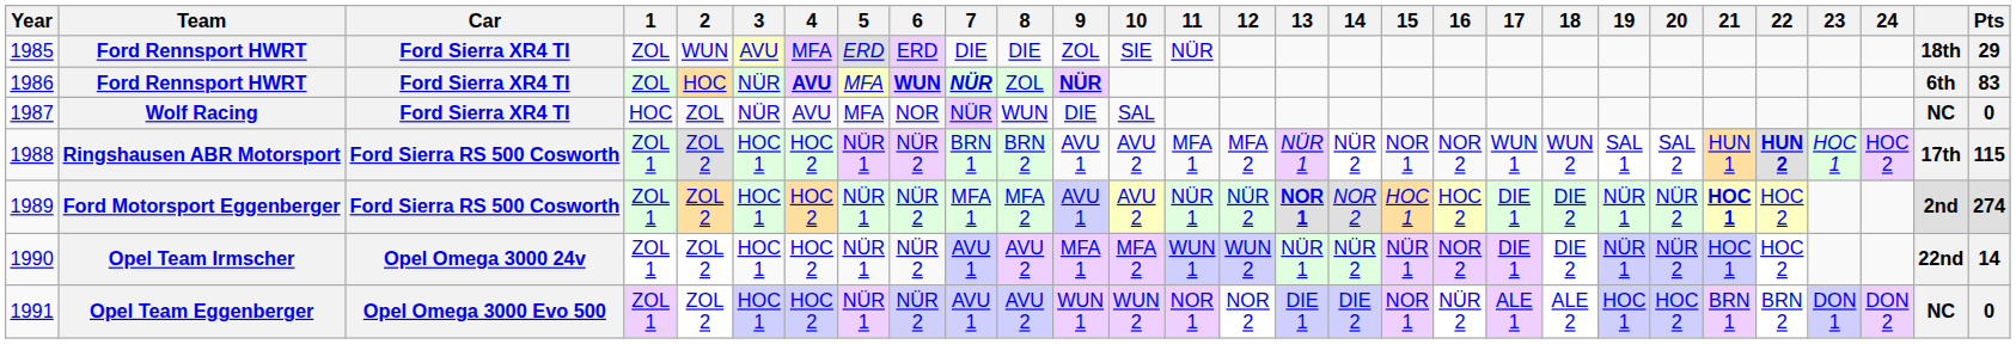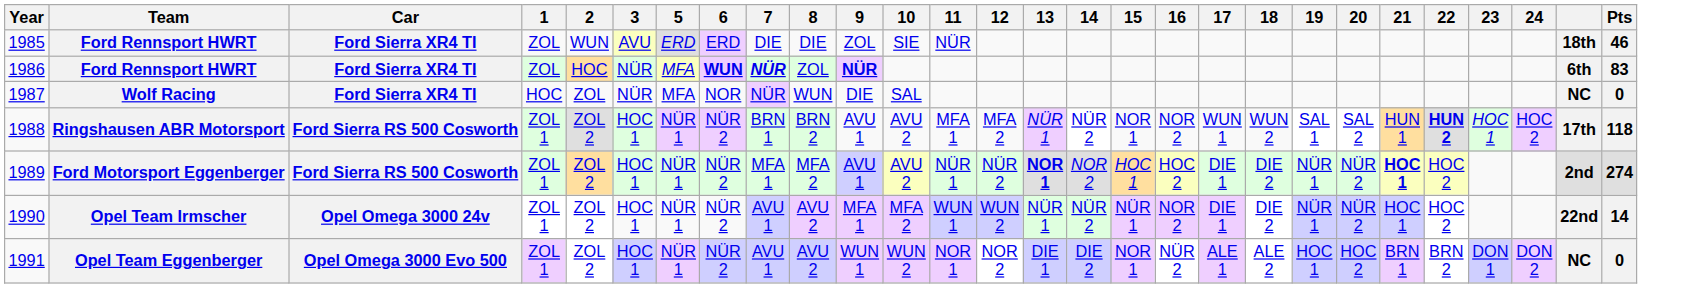 <table class="wikitable" border="1" style="text-align:center; font-size:85%;">
 <tr>
 <th>Year</th>
 <th>Team</th>
 <th>Car</th>
 <th>1</th>
 <th>2</th>
 <th>3</th>
-<th>4</th>
 <th>5</th>
 <th>6</th>
 <th>7</th>
 <th>8</th>
 <th>9</th>
 <th>10</th>
 <th>11</th>
 <th>12</th>
 <th>13</th>
 <th>14</th>
 <th>15</th>
 <th>16</th>
 <th>17</th>
 <th>18</th>
 <th>19</th>
 <th>20</th>
 <th>21</th>
 <th>22</th>
 <th>23</th>
 <th>24</th>
 <th></th>
 <th>Pts</th>
 </tr>
 <tr>
 <td><a href='#'>1985</a></td>
 <th><a href='#'>Ford Rennsport HWRT</a></th>
 <th><a href='#'>Ford Sierra XR4 TI</a></th>
 <td><a href='#'>ZOL</a></td>
 <td><a href='#'>WUN</a></td>
 <td style="background:#FBFFBF;"><a href='#'>AVU</a><br></td>
-<td style="background:#EFCFFF;"><a href='#'>MFA</a><br></td>
 <td style="background:#DFDFDF;"><em><a href='#'>ERD</a></em><br></td>
 <td style="background:#EFCFFF;"><a href='#'>ERD</a><br></td>
 <td><a href='#'>DIE</a></td>
 <td><a href='#'>DIE</a></td>
 <td><a href='#'>ZOL</a></td>
 <td><a href='#'>SIE</a></td>
 <td><a href='#'>NÜR</a></td>
 <td></td>
 <td></td>
 <td></td>
 <td></td>
 <td></td>
 <td></td>
 <td></td>
 <td></td>
 <td></td>
 <td></td>
 <td></td>
 <td></td>
 <td></td>
 <th>18th</th>
-<th>29</th>
+<th>46</th>
 </tr>
 <tr>
 <td><a href='#'>1986</a></td>
 <th><a href='#'>Ford Rennsport HWRT</a></th>
 <th><a href='#'>Ford Sierra XR4 TI</a></th>
 <td style="background:#DFFFDF;"><a href='#'>ZOL</a><br></td>
 <td style="background:#FFDF9F;"><a href='#'>HOC</a><br></td>
 <td style="background:#DFFFDF;"><a href='#'>NÜR</a><br></td>
-<td style="background:#EFCFFF;"><strong><a href='#'>AVU</a></strong><br></td>
 <td style="background:#FBFFBF;"><em><a href='#'>MFA</a></em><br></td>
 <td style="background:#EFCFFF;"><strong><a href='#'>WUN</a></strong><br></td>
 <td style="background:#DFFFDF;"><strong><em><a href='#'>NÜR</a></em></strong><br></td>
 <td style="background:#DFFFDF;"><a href='#'>ZOL</a><br></td>
 <td style="background:#EFCFFF;"><strong><a href='#'>NÜR</a></strong><br></td>
 <td></td>
 <td></td>
 <td></td>
 <td></td>
 <td></td>
 <td></td>
 <td></td>
 <td></td>
 <td></td>
 <td></td>
 <td></td>
 <td></td>
 <td></td>
 <td></td>
 <td></td>
 <th>6th</th>
 <th>83</th>
 </tr>
 <tr>
 <td><a href='#'>1987</a></td>
 <th><a href='#'>Wolf Racing</a></th>
 <th><a href='#'>Ford Sierra XR4 TI</a></th>
 <td><a href='#'>HOC</a></td>
 <td><a href='#'>ZOL</a></td>
 <td><a href='#'>NÜR</a></td>
-<td><a href='#'>AVU</a></td>
 <td><a href='#'>MFA</a></td>
 <td><a href='#'>NOR</a></td>
 <td style="background:#EFCFFF;"><a href='#'>NÜR</a><br></td>
 <td><a href='#'>WUN</a></td>
 <td><a href='#'>DIE</a></td>
 <td><a href='#'>SAL</a></td>
 <td></td>
 <td></td>
 <td></td>
 <td></td>
 <td></td>
 <td></td>
 <td></td>
 <td></td>
 <td></td>
 <td></td>
 <td></td>
 <td></td>
 <td></td>
 <td></td>
 <th>NC</th>
 <th>0</th>
 </tr>
 <tr>
 <td><a href='#'>1988</a></td>
 <th><a href='#'>Ringshausen ABR Motorsport</a></th>
 <th><a href='#'>Ford Sierra RS 500 Cosworth</a></th>
 <td style="background:#DFFFDF;"><a href='#'>ZOL<br>1</a><br></td>
 <td style="background:#DFDFDF;"><a href='#'>ZOL<br>2</a><br></td>
 <td style="background:#DFFFDF;"><a href='#'>HOC<br>1</a><br></td>
-<td style="background:#DFFFDF;"><a href='#'>HOC<br>2</a><br></td>
 <td style="background:#EFCFFF;"><a href='#'>NÜR<br>1</a><br></td>
 <td style="background:#EFCFFF;"><a href='#'>NÜR<br>2</a><br></td>
 <td style="background:#DFFFDF;"><a href='#'>BRN<br>1</a><br></td>
 <td style="background:#DFFFDF;"><a href='#'>BRN<br>2</a><br></td>
 <td><a href='#'>AVU<br>1</a></td>
 <td><a href='#'>AVU<br>2</a></td>
 <td><a href='#'>MFA<br>1</a></td>
 <td><a href='#'>MFA<br>2</a></td>
 <td style="background:#EFCFFF;"><em><a href='#'>NÜR<br>1</a></em><br></td>
 <td style="background:#FFFFFF;"><a href='#'>NÜR<br>2</a><br></td>
 <td><a href='#'>NOR<br>1</a></td>
 <td><a href='#'>NOR<br>2</a></td>
 <td><a href='#'>WUN<br>1</a></td>
 <td><a href='#'>WUN<br>2</a></td>
 <td style="background:#FFFFFF;"><a href='#'>SAL<br>1</a><br></td>
 <td style="background:#FFFFFF;"><a href='#'>SAL<br>2</a><br></td>
 <td style="background:#FFDF9F;"><a href='#'>HUN<br>1</a><br></td>
 <td style="background:#DFDFDF;"><strong><a href='#'>HUN<br>2</a><br></strong></td>
 <td style="background:#DFFFDF;"><em><a href='#'>HOC<br>1</a></em><br></td>
 <td style="background:#EFCFFF;"><a href='#'>HOC<br>2</a><br></td>
 <th>17th</th>
-<th>115</th>
+<th>118</th>
 </tr>
 <tr>
 <td><a href='#'>1989</a></td>
 <th><a href='#'>Ford Motorsport Eggenberger</a></th>
 <th><a href='#'>Ford Sierra RS 500 Cosworth</a></th>
 <td style="background:#DFFFDF;"><a href='#'>ZOL<br>1</a><br></td>
 <td style="background:#FFDF9F;"><a href='#'>ZOL<br>2</a><br></td>
 <td style="background:#DFFFDF;"><a href='#'>HOC<br>1</a><br></td>
-<td style="background:#FFDF9F;"><a href='#'>HOC<br>2</a><br></td>
 <td style="background:#DFFFDF;"><a href='#'>NÜR<br>1</a><br></td>
 <td style="background:#DFFFDF;"><a href='#'>NÜR<br>2</a><br></td>
 <td style="background:#DFFFDF;"><a href='#'>MFA<br>1</a><br></td>
 <td style="background:#DFFFDF;"><a href='#'>MFA<br>2</a><br></td>
 <td style="background:#CFCFFF;"><a href='#'>AVU<br>1</a><br></td>
 <td style="background:#FBFFBF;"><a href='#'>AVU<br>2</a><br></td>
 <td style="background:#DFFFDF;"><a href='#'>NÜR<br>1</a><br></td>
 <td style="background:#DFFFDF;"><a href='#'>NÜR<br>2</a><br></td>
 <td style="background:#DFDFDF;"><strong><a href='#'>NOR<br>1</a></strong><br></td>
 <td style="background:#DFDFDF;"><em><a href='#'>NOR<br>2</a></em><br></td>
 <td style="background:#FFDF9F;"><em><a href='#'>HOC<br>1</a></em><br></td>
 <td style="background:#FBFFBF;"><a href='#'>HOC<br>2</a><br></td>
 <td style="background:#DFFFDF;"><a href='#'>DIE<br>1</a><br></td>
 <td style="background:#DFFFDF;"><a href='#'>DIE<br>2</a><br></td>
 <td style="background:#DFFFDF;"><a href='#'>NÜR<br>1</a><br></td>
 <td style="background:#DFFFDF;"><a href='#'>NÜR<br>2</a><br></td>
 <td style="background:#FBFFBF;"><strong><a href='#'>HOC<br>1</a></strong><br></td>
 <td style="background:#FBFFBF;"><a href='#'>HOC<br>2</a><br></td>
 <td></td>
 <td></td>
 <th style="background:#DFDFDF;">2nd</th>
 <th style="background:#DFDFDF;">274</th>
 </tr>
 <tr>
 <td><a href='#'>1990</a></td>
 <th><a href='#'>Opel Team Irmscher</a></th>
 <th><a href='#'>Opel Omega 3000 24v</a></th>
 <td style="background:#FFFFFF;"><a href='#'>ZOL<br>1</a><br></td>
 <td style="background:#FFFFFF;"><a href='#'>ZOL<br>2</a><br></td>
 <td><a href='#'>HOC<br>1</a></td>
-<td><a href='#'>HOC<br>2</a></td>
 <td><a href='#'>NÜR<br>1</a></td>
 <td><a href='#'>NÜR<br>2</a></td>
 <td style="background:#CFCFFF;"><a href='#'>AVU<br>1</a><br></td>
 <td style="background:#EFCFFF;"><a href='#'>AVU<br>2</a><br></td>
 <td style="background:#EFCFFF;"><a href='#'>MFA<br>1</a><br></td>
 <td style="background:#EFCFFF;"><a href='#'>MFA<br>2</a><br></td>
 <td style="background:#CFCFFF;"><a href='#'>WUN<br>1</a><br></td>
 <td style="background:#CFCFFF;"><a href='#'>WUN<br>2</a><br></td>
 <td style="background:#DFFFDF;"><a href='#'>NÜR<br>1</a><br></td>
 <td style="background:#DFFFDF;"><a href='#'>NÜR<br>2</a><br></td>
 <td style="background:#EFCFFF;"><a href='#'>NÜR<br>1</a><br></td>
 <td style="background:#EFCFFF;"><a href='#'>NOR<br>2</a><br></td>
 <td style="background:#EFCFFF;"><a href='#'>DIE<br>1</a><br></td>
 <td style="background:#FFFFFF;"><a href='#'>DIE<br>2</a><br></td>
 <td style="background:#CFCFFF;"><a href='#'>NÜR<br>1</a><br></td>
 <td style="background:#CFCFFF;"><a href='#'>NÜR<br>2</a><br></td>
 <td style="background:#CFCFFF;"><a href='#'>HOC<br>1</a><br></td>
 <td style="background:#FFFFFF;"><a href='#'>HOC<br>2</a><br></td>
 <td></td>
 <td></td>
 <th>22nd</th>
 <th>14</th>
 </tr>
 <tr>
 <td><a href='#'>1991</a></td>
 <th><a href='#'>Opel Team Eggenberger</a></th>
 <th><a href='#'>Opel Omega 3000 Evo 500</a></th>
 <td style="background:#EFCFFF;"><a href='#'>ZOL<br>1</a><br></td>
 <td style="background:#FFFFFF;"><a href='#'>ZOL<br>2</a><br></td>
 <td style="background:#CFCFFF;"><a href='#'>HOC<br>1</a><br></td>
-<td style="background:#CFCFFF;"><a href='#'>HOC<br>2</a><br></td>
 <td style="background:#EFCFFF;"><a href='#'>NÜR<br>1</a><br></td>
 <td style="background:#CFCFFF;"><a href='#'>NÜR<br>2</a><br></td>
 <td style="background:#CFCFFF;"><a href='#'>AVU<br>1</a><br></td>
 <td style="background:#CFCFFF;"><a href='#'>AVU<br>2</a><br></td>
 <td style="background:#EFCFFF;"><a href='#'>WUN<br>1</a><br></td>
 <td style="background:#EFCFFF;"><a href='#'>WUN<br>2</a><br></td>
 <td style="background:#EFCFFF;"><a href='#'>NOR<br>1</a><br></td>
 <td style="background:#FFFFFF;"><a href='#'>NOR<br>2</a><br></td>
 <td style="background:#CFCFFF;"><a href='#'>DIE<br>1</a><br></td>
 <td style="background:#CFCFFF;"><a href='#'>DIE<br>2</a><br></td>
 <td style="background:#EFCFFF;"><a href='#'>NOR<br>1</a><br></td>
 <td style="background:#FFFFFF;"><a href='#'>NÜR<br>2</a><br></td>
 <td style="background:#EFCFFF;"><a href='#'>ALE<br>1</a><br></td>
 <td style="background:#FFFFFF;"><a href='#'>ALE<br>2</a><br></td>
 <td style="background:#CFCFFF;"><a href='#'>HOC<br>1</a><br></td>
 <td style="background:#CFCFFF;"><a href='#'>HOC<br>2</a><br></td>
 <td style="background:#EFCFFF;"><a href='#'>BRN<br>1</a><br></td>
 <td style="background:#FFFFFF;"><a href='#'>BRN<br>2</a><br></td>
 <td style="background:#CFCFFF;"><a href='#'>DON<br>1</a><br></td>
 <td style="background:#EFCFFF;"><a href='#'>DON<br>2</a><br></td>
 <th>NC</th>
 <th>0</th>
 </tr>
 </table>
